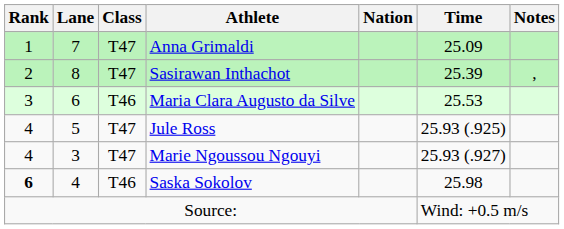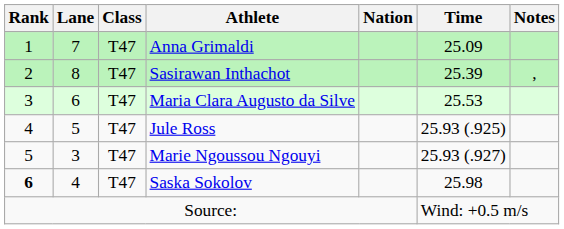 <table class="wikitable sortable" style="text-align:center;">
 <tr>
 <th scope="col">Rank</th>
 <th scope="col">Lane</th>
 <th scope="col">Class</th>
 <th scope="col">Athlete</th>
 <th scope="col">Nation</th>
 <th scope="col">Time</th>
 <th scope="col">Notes</th>
 </tr>
 <tr bgcolor=bbf3bb>
 <td>1</td>
 <td>7</td>
 <td>T47</td>
 <td align=left><a href='#'>Anna Grimaldi</a></td>
 <td align=left></td>
 <td>25.09</td>
 <td> </td>
 </tr>
 <tr bgcolor="#bbf3bb">
 <td>2</td>
 <td>8</td>
 <td>T47</td>
 <td align=left><a href='#'>Sasirawan Inthachot</a></td>
 <td align=left></td>
 <td>25.39</td>
 <td>, </td>
 </tr>
 <tr bgcolor=ddffdd>
 <td>3</td>
 <td>6</td>
-<td>T46</td>
+<td>T47</td>
 <td align=left><a href='#'>Maria Clara Augusto da Silve</a></td>
 <td align=left></td>
 <td>25.53</td>
 <td></td>
 </tr>
 <tr>
 <td>4</td>
 <td>5</td>
 <td>T47</td>
 <td align=left><a href='#'>Jule Ross</a></td>
 <td align=left></td>
 <td>25.93 (.925)</td>
 <td></td>
 </tr>
 <tr>
-<td>4</td>
+<td>5</td>
 <td>3</td>
 <td>T47</td>
 <td align=left><a href='#'>Marie Ngoussou Ngouyi</a></td>
 <td align=left></td>
 <td>25.93 (.927)</td>
 <td></td>
 </tr>
 <tr>
 <td><strong>6</strong></td>
 <td>4</td>
-<td>T46</td>
+<td>T47</td>
 <td align=left><a href='#'>Saska Sokolov</a></td>
 <td align=left></td>
 <td>25.98</td>
 <td></td>
 </tr>
 <tr class="sortbottom">
 <td colspan=5>Source:</td>
 <td colspan="2" style="text-align:left;">Wind: +0.5 m/s</td>
 </tr>
 </table>
